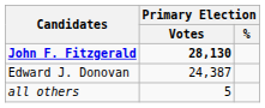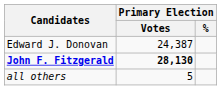 <table class=wikitable>
 <tr>
 <th colspan=1 rowspan=2 ><strong>Candidates</strong></th>
 <th colspan=2><strong>Primary Election</strong></th>
 </tr>
 <tr>
 <th>Votes</th>
 <th>%</th>
 </tr>
 <tr>
+<td>Edward J. Donovan</td>
+<td align="right">24,387</td>
+<td align="right"></td>
+</tr>
+<tr>
 <td><strong><a href='#'>John F. Fitzgerald</a></strong></td>
 <td align="right"><strong>28,130</strong></td>
 <td align="right"><strong></strong></td>
-</tr>
-<tr>
-<td>Edward J. Donovan</td>
-<td align="right">24,387</td>
-<td align="right"></td>
 </tr>
 <tr>
 <td><em>all others</em></td>
 <td align="right">5</td>
 <td align="right"></td>
 </tr>
 </table>
